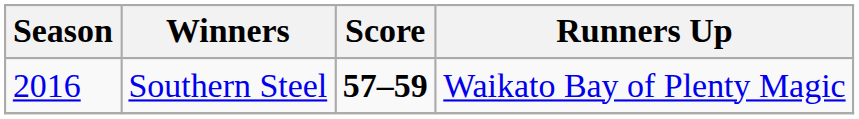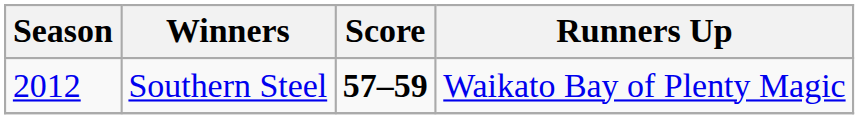 <table class="wikitable collapsible">
 <tr>
 <th>Season</th>
 <th>Winners</th>
 <th>Score</th>
 <th>Runners Up</th>
 </tr>
 <tr>
-<td><a href='#'>2016</a></td>
+<td><a href='#'>2012</a></td>
 <td><a href='#'>Southern Steel</a></td>
 <td><strong>57–59</strong></td>
 <td><a href='#'>Waikato Bay of Plenty Magic</a></td>
 </tr>
 <tr>
 </tr>
 </table>
